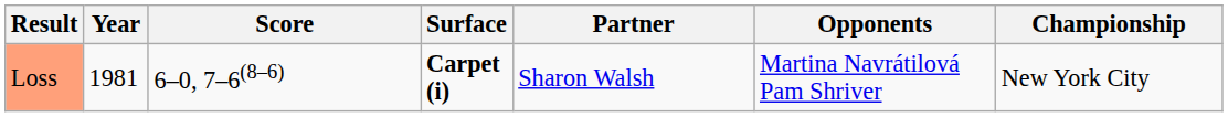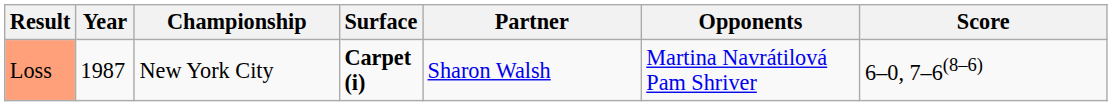 <table class="sortable wikitable">
 <tr>
 <th style="width:40px">Result</th>
 <th style="width:35px">Year</th>
-<th style="width:170px" class="unsortable">Score</th>
+<th style="width:140px">Championship</th>
 <th style="width:50px">Surface</th>
 <th style="width:150px">Partner</th>
 <th style="width:150px">Opponents</th>
-<th style="width:140px">Championship</th>
+<th style="width:170px" class="unsortable">Score</th>
 </tr>
 <tr>
 <td style="background:#ffa07a;">Loss</td>
-<td>1981</td>
-<td>6–0, 7–6<sup>(8–6)</sup></td>
+<td>1987</td>
+<td>New York City</td>
 <td><strong>Carpet (i)</strong></td>
 <td> <a href='#'>Sharon Walsh</a></td>
 <td> <a href='#'>Martina Navrátilová</a> <br>  <a href='#'>Pam Shriver</a></td>
-<td>New York City</td>
+<td>6–0, 7–6<sup>(8–6)</sup></td>
 </tr>
 </table>
